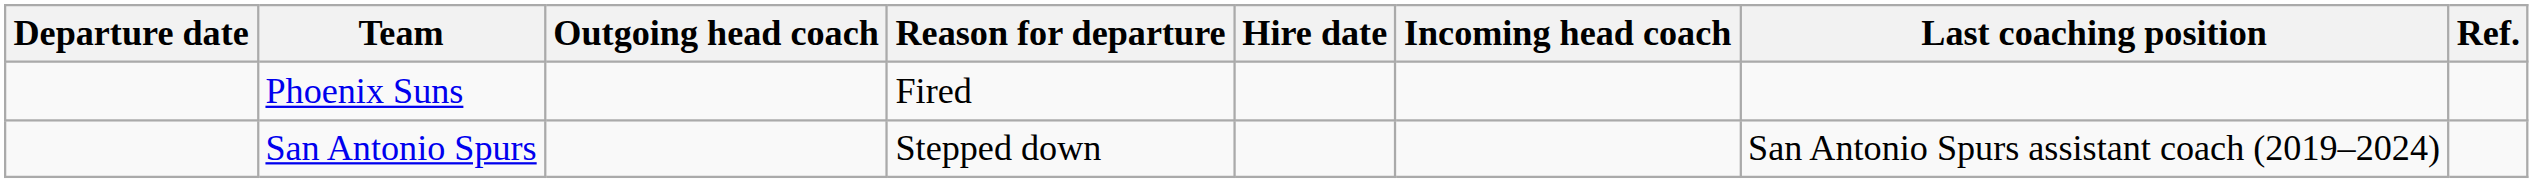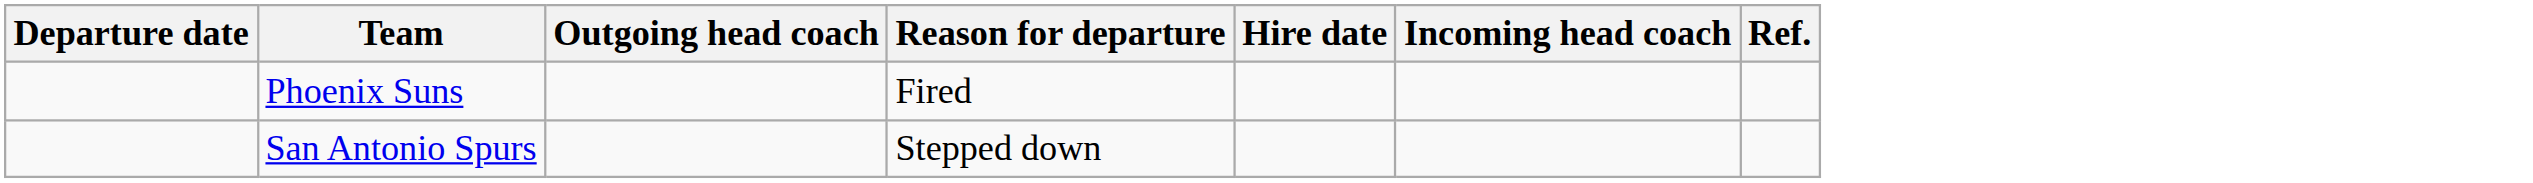 <table class="wikitable sortable">
 <tr>
 <th>Departure date</th>
 <th>Team</th>
 <th>Outgoing head coach</th>
 <th>Reason for departure</th>
 <th>Hire date</th>
 <th>Incoming head coach</th>
-<th class="unsortable">Last coaching position</th>
 <th class="unsortable">Ref.</th>
 </tr>
 <tr>
 <td align=center></td>
 <td><a href='#'>Phoenix Suns</a></td>
 <td></td>
 <td>Fired</td>
-<td></td>
 <td></td>
 <td></td>
 <td align="center"></td>
 </tr>
 <tr>
 <td align=center></td>
 <td><a href='#'>San Antonio Spurs</a></td>
 <td></td>
 <td>Stepped down</td>
 <td></td>
 <td></td>
-<td>San Antonio Spurs assistant coach (2019–2024)</td>
 <td align="center"></td>
 </tr>
 </table>
